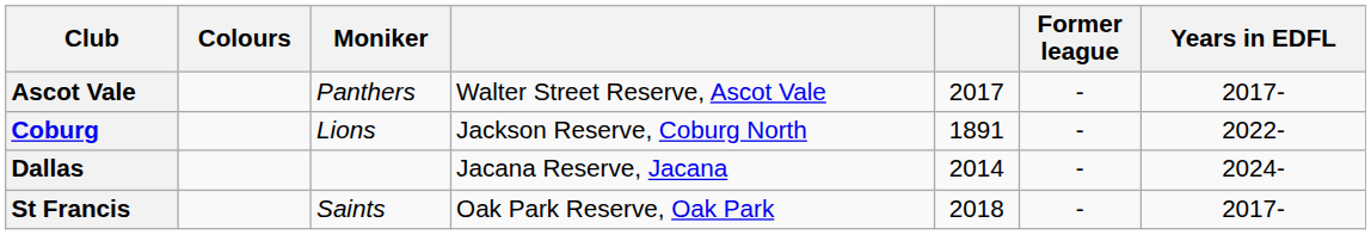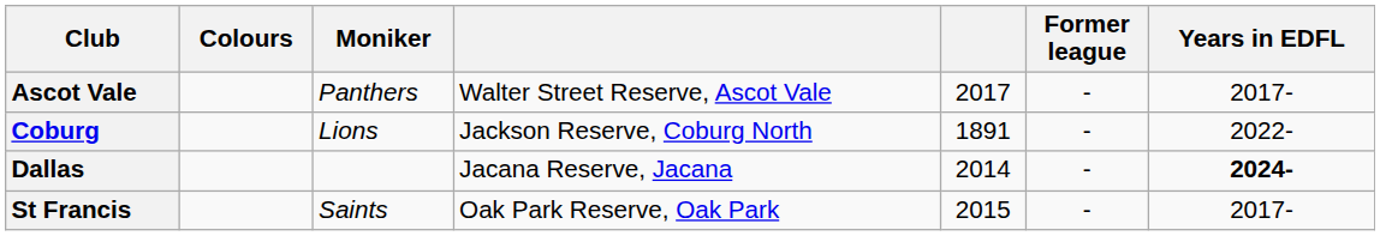 <table class="wikitable sortable" style="text-align:center; width:100%">
 <tr>
 <th rowspan="2">Club</th>
 <th rowspan="2">Colours</th>
 <th rowspan="2">Moniker</th>
 <th rowspan="2"></th>
 <th rowspan="2"></th>
 <th rowspan="2">Former<br>league</th>
 <th rowspan="2">Years in EDFL</th>
 </tr>
 <tr>
 </tr>
 <tr>
 <th style="text-align:left">Ascot Vale</th>
 <td></td>
 <td style="text-align:left"><em>Panthers</em></td>
 <td style="text-align:left">Walter Street Reserve, <a href='#'>Ascot Vale</a></td>
 <td>2017</td>
 <td>-</td>
 <td>2017-</td>
 </tr>
 <tr>
 <th style="text-align:left"><a href='#'>Coburg</a></th>
 <td></td>
 <td style="text-align:left"><em>Lions</em></td>
 <td style="text-align:left">Jackson Reserve, <a href='#'>Coburg North</a></td>
 <td>1891</td>
 <td>-</td>
 <td>2022-</td>
 </tr>
 <tr>
 <th style="text-align:left">Dallas</th>
 <td></td>
 <td></td>
 <td style="text-align:left">Jacana Reserve, <a href='#'>Jacana</a></td>
 <td>2014</td>
 <td>-</td>
-<td>2024-</td>
+<td><strong>2024-</strong></td>
 </tr>
 <tr>
 <th style="text-align:left">St Francis</th>
 <td></td>
 <td style="text-align:left"><em>Saints</em></td>
 <td style="text-align:left">Oak Park Reserve, <a href='#'>Oak Park</a></td>
-<td>2018</td>
+<td>2015</td>
 <td>-</td>
 <td>2017-</td>
 </tr>
 </table>
